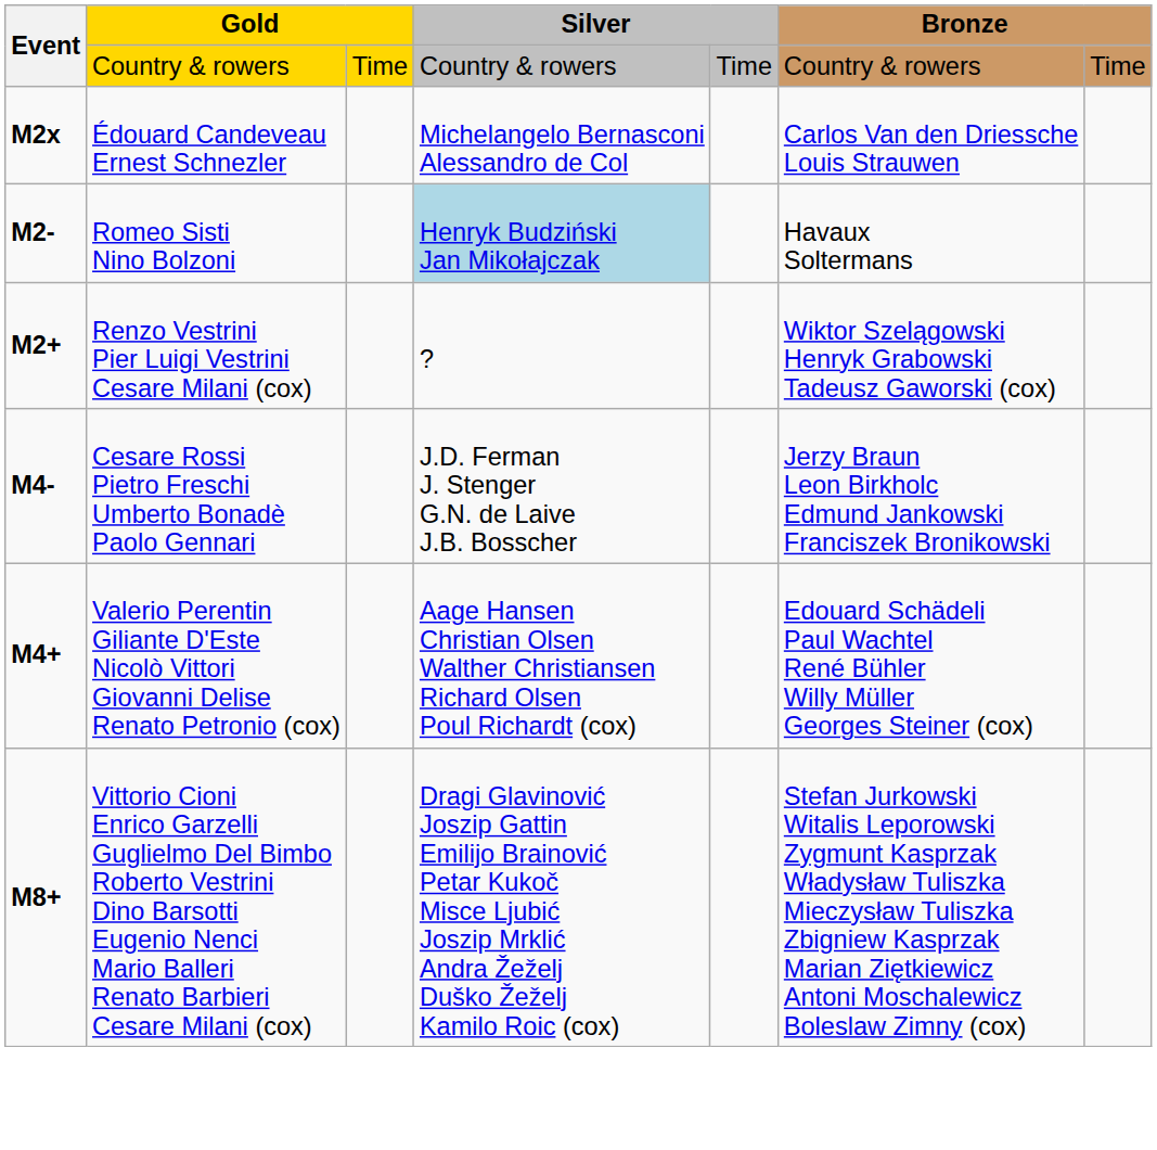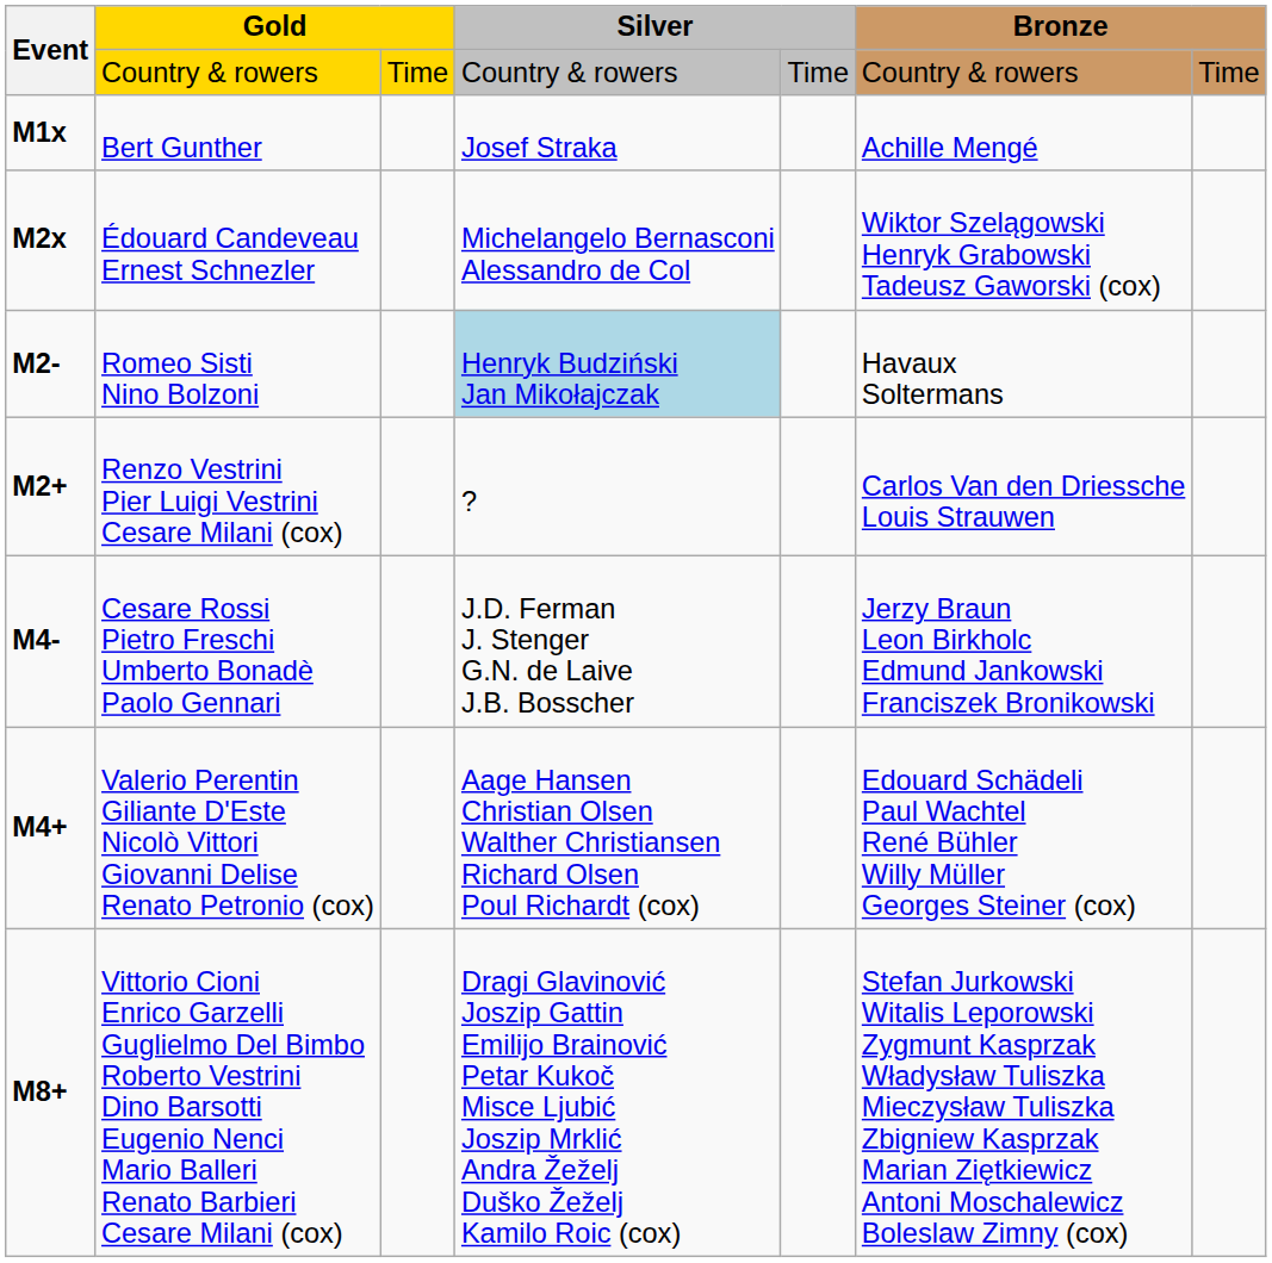 <table class="wikitable">
 <tr>
 <th rowspan="2">Event</th>
 <th colspan="2" style="background:gold;">Gold</th>
 <th colspan="2" style="background:silver;">Silver</th>
 <th colspan="2" style="background:#c96;">Bronze</th>
 </tr>
 <tr>
 <td style="background:gold;">Country & rowers</td>
 <td style="background:gold;">Time</td>
 <td style="background:silver;">Country & rowers</td>
 <td style="background:silver;">Time</td>
 <td style="background:#c96;">Country & rowers</td>
 <td style="background:#c96;">Time</td>
 </tr>
 <tr>
+<td><strong>M1x</strong></td>
+<td> <br> <a href='#'>Bert Gunther</a></td>
+<td></td>
+<td> <br> <a href='#'>Josef Straka</a></td>
+<td></td>
+<td> <br> <a href='#'>Achille Mengé</a></td>
+<td></td>
+</tr>
+<tr>
 <td><strong>M2x</strong></td>
 <td> <br> <a href='#'>Édouard Candeveau</a> <br> <a href='#'>Ernest Schnezler</a></td>
 <td></td>
 <td> <br> <a href='#'>Michelangelo Bernasconi</a> <br> <a href='#'>Alessandro de Col</a></td>
 <td></td>
-<td> <br> <a href='#'>Carlos Van den Driessche</a> <br> <a href='#'>Louis Strauwen</a></td>
+<td> <br> <a href='#'>Wiktor Szelągowski</a> <br> <a href='#'>Henryk Grabowski</a> <br> <a href='#'>Tadeusz Gaworski</a> (cox)</td>
 <td></td>
 </tr>
 <tr>
 <td><strong>M2-</strong></td>
 <td> <br> <a href='#'>Romeo Sisti</a> <br> <a href='#'>Nino Bolzoni</a></td>
 <td></td>
 <td style="background: lightblue;"> <br> <a href='#'>Henryk Budziński</a> <br> <a href='#'>Jan Mikołajczak</a></td>
 <td></td>
 <td> <br> Havaux <br> Soltermans</td>
 <td></td>
 </tr>
 <tr>
 <td><strong>M2+</strong></td>
 <td> <br> <a href='#'>Renzo Vestrini</a> <br> <a href='#'>Pier Luigi Vestrini</a> <br> <a href='#'>Cesare Milani</a> (cox)</td>
 <td></td>
 <td> <br> ?</td>
 <td></td>
-<td> <br> <a href='#'>Wiktor Szelągowski</a> <br> <a href='#'>Henryk Grabowski</a> <br> <a href='#'>Tadeusz Gaworski</a> (cox)</td>
+<td> <br> <a href='#'>Carlos Van den Driessche</a> <br> <a href='#'>Louis Strauwen</a></td>
 <td></td>
 </tr>
 <tr>
 <td><strong>M4-</strong></td>
 <td> <br> <a href='#'>Cesare Rossi</a> <br> <a href='#'>Pietro Freschi</a> <br> <a href='#'>Umberto Bonadè</a> <br> <a href='#'>Paolo Gennari</a></td>
 <td></td>
 <td> <br> J.D. Ferman <br> J. Stenger <br> G.N. de Laive <br> J.B. Bosscher</td>
 <td></td>
 <td> <br> <a href='#'>Jerzy Braun</a> <br> <a href='#'>Leon Birkholc</a> <br> <a href='#'>Edmund Jankowski</a> <br> <a href='#'>Franciszek Bronikowski</a></td>
 <td></td>
 </tr>
 <tr>
 <td><strong>M4+</strong></td>
 <td> <br> <a href='#'>Valerio Perentin</a> <br> <a href='#'>Giliante D'Este</a> <br> <a href='#'>Nicolò Vittori</a> <br> <a href='#'>Giovanni Delise</a> <br> <a href='#'>Renato Petronio</a> (cox)</td>
 <td></td>
 <td> <br> <a href='#'>Aage Hansen</a> <br> <a href='#'>Christian Olsen</a> <br> <a href='#'>Walther Christiansen</a> <br> <a href='#'>Richard Olsen</a> <br> <a href='#'>Poul Richardt</a> (cox)</td>
 <td></td>
 <td> <br> <a href='#'>Edouard Schädeli</a> <br> <a href='#'>Paul Wachtel</a> <br> <a href='#'>René Bühler</a> <br> <a href='#'>Willy Müller</a> <br> <a href='#'>Georges Steiner</a> (cox)</td>
 <td></td>
 </tr>
 <tr>
 <td><strong>M8+</strong></td>
 <td> <br> <a href='#'>Vittorio Cioni</a> <br> <a href='#'>Enrico Garzelli</a> <br> <a href='#'>Guglielmo Del Bimbo</a> <br> <a href='#'>Roberto Vestrini</a> <br> <a href='#'>Dino Barsotti</a> <br> <a href='#'>Eugenio Nenci</a> <br> <a href='#'>Mario Balleri</a> <br> <a href='#'>Renato Barbieri</a> <br> <a href='#'>Cesare Milani</a> (cox)</td>
 <td></td>
 <td> <br> <a href='#'>Dragi Glavinović</a> <br> <a href='#'>Joszip Gattin</a> <br> <a href='#'>Emilijo Brainović</a> <br> <a href='#'>Petar Kukoč</a> <br> <a href='#'>Misce Ljubić</a> <br> <a href='#'>Joszip Mrklić</a> <br> <a href='#'>Andra Žeželj</a> <br> <a href='#'>Duško Žeželj</a> <br> <a href='#'>Kamilo Roic</a> (cox)</td>
 <td></td>
 <td> <br> <a href='#'>Stefan Jurkowski</a> <br> <a href='#'>Witalis Leporowski</a> <br> <a href='#'>Zygmunt Kasprzak</a> <br> <a href='#'>Władysław Tuliszka</a> <br> <a href='#'>Mieczysław Tuliszka</a> <br> <a href='#'>Zbigniew Kasprzak</a> <br> <a href='#'>Marian Ziętkiewicz</a> <br> <a href='#'>Antoni Moschalewicz</a> <br> <a href='#'>Boleslaw Zimny</a> (cox)</td>
 <td></td>
 </tr>
 </table>
